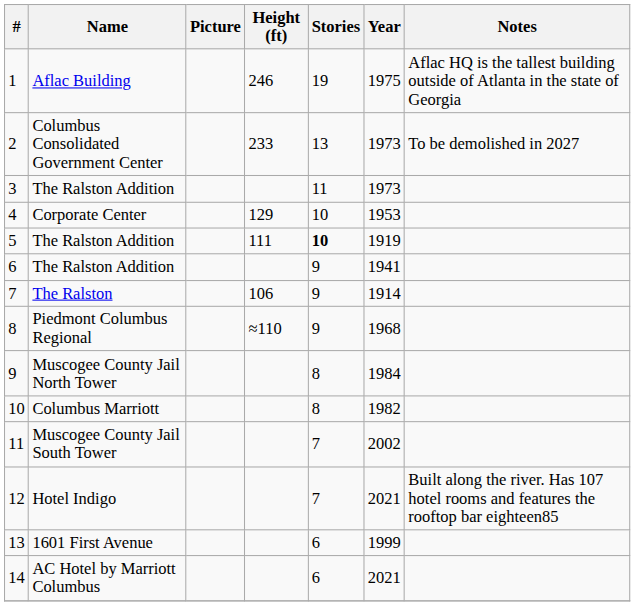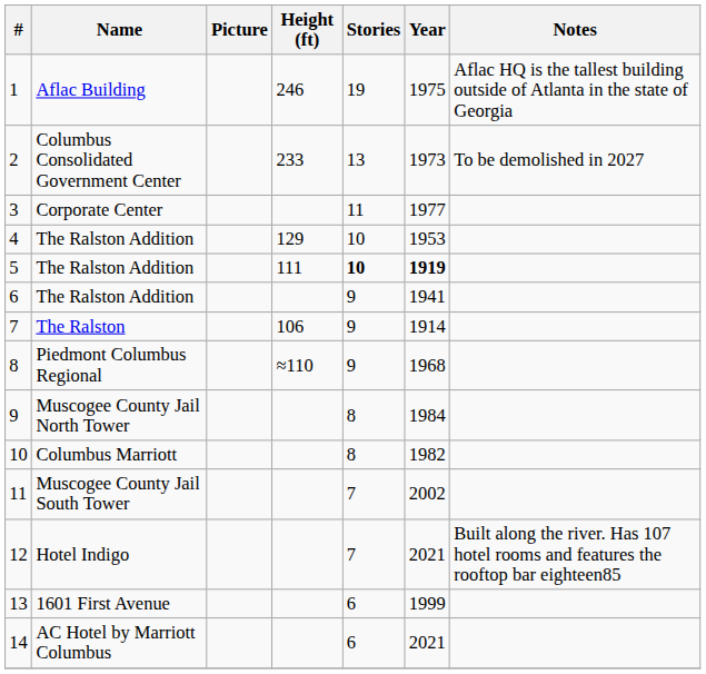 <table class="wikitable">
 <tr>
 <th>#</th>
 <th>Name</th>
 <th>Picture</th>
 <th>Height (ft)</th>
 <th>Stories</th>
 <th>Year</th>
 <th>Notes</th>
 </tr>
 <tr>
 <td>1</td>
 <td><a href='#'>Aflac Building</a></td>
 <td></td>
 <td>246</td>
 <td>19</td>
 <td>1975</td>
 <td>Aflac HQ is the tallest building outside of Atlanta in the state of Georgia</td>
 </tr>
 <tr>
 <td>2</td>
 <td>Columbus Consolidated Government Center</td>
 <td></td>
 <td>233</td>
 <td>13</td>
 <td>1973</td>
 <td>To be demolished in 2027</td>
 </tr>
 <tr>
 <td>3</td>
-<td>The Ralston Addition</td>
+<td>Corporate Center</td>
 <td></td>
 <td></td>
 <td>11</td>
-<td>1973</td>
+<td>1977</td>
 <td></td>
 </tr>
 <tr>
 <td>4</td>
-<td>Corporate Center</td>
+<td>The Ralston Addition</td>
 <td></td>
 <td>129</td>
 <td>10</td>
 <td>1953</td>
 <td></td>
 </tr>
 <tr>
 <td>5</td>
 <td>The Ralston Addition</td>
 <td></td>
 <td>111</td>
 <td><strong>10</strong></td>
-<td>1919</td>
+<td><strong>1919</strong></td>
 <td></td>
 </tr>
 <tr>
 <td>6</td>
 <td>The Ralston Addition</td>
 <td></td>
 <td></td>
 <td>9</td>
 <td>1941</td>
 <td></td>
 </tr>
 <tr>
 <td>7</td>
 <td><a href='#'>The Ralston</a></td>
 <td></td>
 <td>106</td>
 <td>9</td>
 <td>1914</td>
 <td></td>
 </tr>
 <tr>
 <td>8</td>
 <td>Piedmont Columbus Regional</td>
 <td></td>
 <td>≈110</td>
 <td>9</td>
 <td>1968</td>
 <td></td>
 </tr>
 <tr>
 <td>9</td>
 <td>Muscogee County Jail North Tower</td>
 <td></td>
 <td></td>
 <td>8</td>
 <td>1984</td>
 <td></td>
 </tr>
 <tr>
 <td>10</td>
 <td>Columbus Marriott</td>
 <td></td>
 <td></td>
 <td>8</td>
 <td>1982</td>
 <td></td>
 </tr>
 <tr>
 <td>11</td>
 <td>Muscogee County Jail South Tower</td>
 <td></td>
 <td></td>
 <td>7</td>
 <td>2002</td>
 <td></td>
 </tr>
 <tr>
 <td>12</td>
 <td>Hotel Indigo</td>
 <td></td>
 <td></td>
 <td>7</td>
 <td>2021</td>
 <td>Built along the river. Has 107 hotel rooms and features the rooftop bar eighteen85</td>
 </tr>
 <tr>
 <td>13</td>
 <td>1601 First Avenue</td>
 <td></td>
 <td></td>
 <td>6</td>
 <td>1999</td>
 <td></td>
 </tr>
 <tr>
 <td>14</td>
 <td>AC Hotel by Marriott Columbus</td>
 <td></td>
 <td></td>
 <td>6</td>
 <td>2021</td>
 <td></td>
 </tr>
 <tr>
 </tr>
 </table>
